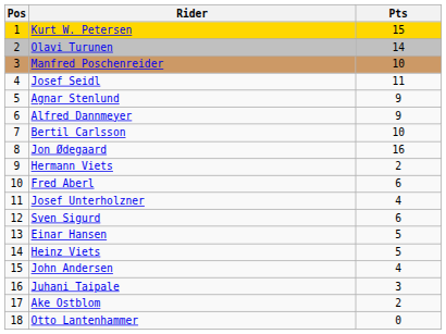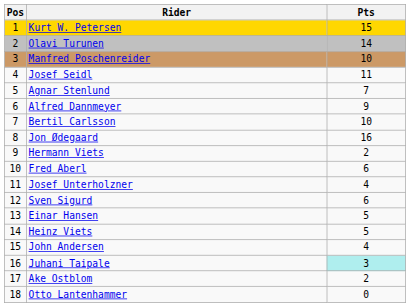 <table class="wikitable" style="font-size: 100%">
 <tr>
 <th width=20>Pos</th>
 <th width=400>Rider</th>
 <th width=100>Pts</th>
 </tr>
 <tr align=center style="background-color: gold;">
 <td>1</td>
 <td align="left"> <a href='#'>Kurt W. Petersen</a></td>
 <td>15</td>
 </tr>
 <tr align=center style="background-color: silver;">
 <td>2</td>
 <td align="left"> <a href='#'>Olavi Turunen</a></td>
 <td>14</td>
 </tr>
 <tr align=center style="background-color: #cc9966;">
 <td>3</td>
 <td align="left"> <a href='#'>Manfred Poschenreider</a></td>
 <td>10</td>
 </tr>
 <tr align=center>
 <td>4</td>
 <td align="left"> <a href='#'>Josef Seidl</a></td>
 <td>11</td>
 </tr>
 <tr align=center>
 <td>5</td>
 <td align="left"> <a href='#'>Agnar Stenlund </a></td>
-<td>9</td>
+<td>7</td>
 </tr>
 <tr align=center>
 <td>6</td>
 <td align="left"> <a href='#'>Alfred Dannmeyer</a></td>
 <td>9</td>
 </tr>
 <tr align=center>
 <td>7</td>
 <td align="left"> <a href='#'>Bertil Carlsson</a></td>
 <td>10</td>
 </tr>
 <tr align=center>
 <td>8</td>
 <td align="left"> <a href='#'>Jon Ødegaard</a></td>
 <td>16</td>
 </tr>
 <tr align=center>
 <td>9</td>
 <td align="left"> <a href='#'>Hermann Viets</a></td>
 <td>2</td>
 </tr>
 <tr align=center>
 <td>10</td>
 <td align="left"> <a href='#'>Fred Aberl</a></td>
 <td>6</td>
 </tr>
 <tr align=center>
 <td>11</td>
 <td align="left"> <a href='#'>Josef Unterholzner</a></td>
 <td>4</td>
 </tr>
 <tr align=center>
 <td>12</td>
 <td align="left"> <a href='#'>Sven Sigurd</a></td>
 <td>6</td>
 </tr>
 <tr align=center>
 <td>13</td>
 <td align="left"> <a href='#'>Einar Hansen</a></td>
 <td>5</td>
 </tr>
 <tr align=center>
 <td>14</td>
 <td align="left"> <a href='#'>Heinz Viets</a></td>
 <td>5</td>
 </tr>
 <tr align=center>
 <td>15</td>
 <td align="left"> <a href='#'>John Andersen</a></td>
 <td>4</td>
 </tr>
 <tr align=center>
 <td>16</td>
 <td align="left"> <a href='#'>Juhani Taipale</a></td>
-<td>3</td>
+<td style="background: paleturquoise;">3</td>
 </tr>
 <tr align=center>
 <td>17</td>
 <td align="left"> <a href='#'>Ake Ostblom</a></td>
 <td>2</td>
 </tr>
 <tr align=center>
 <td>18</td>
 <td align="left"> <a href='#'>Otto Lantenhammer</a></td>
 <td>0</td>
 </tr>
 </table>
